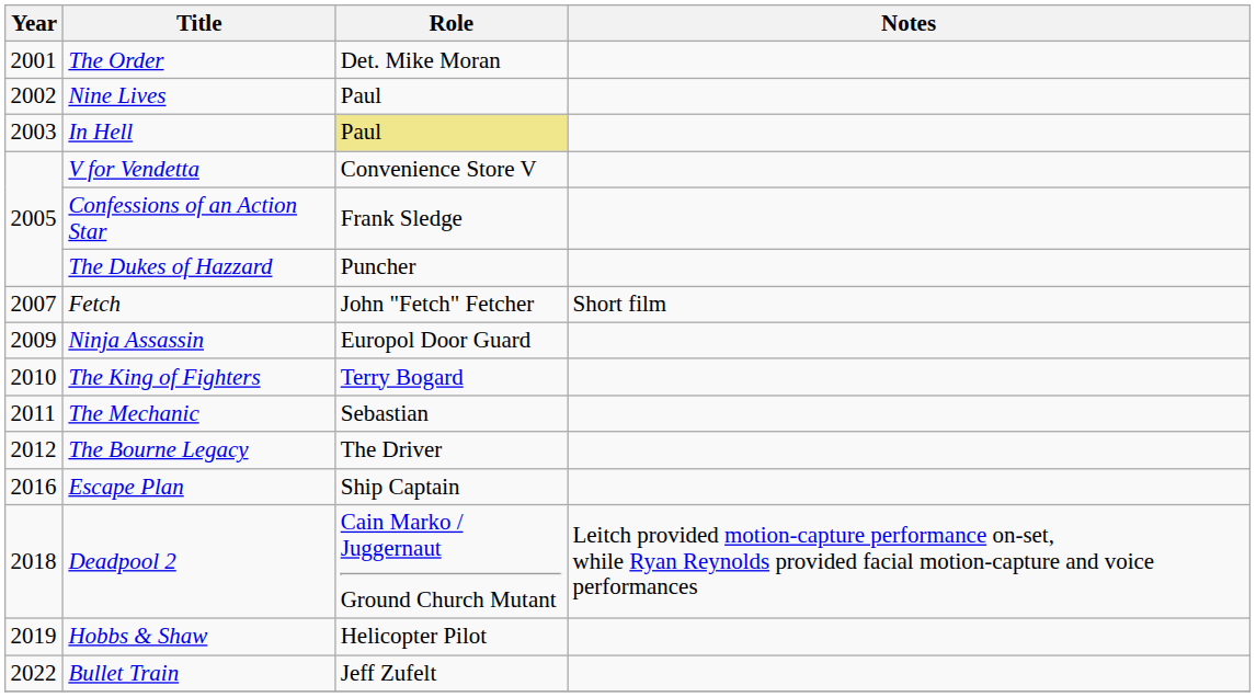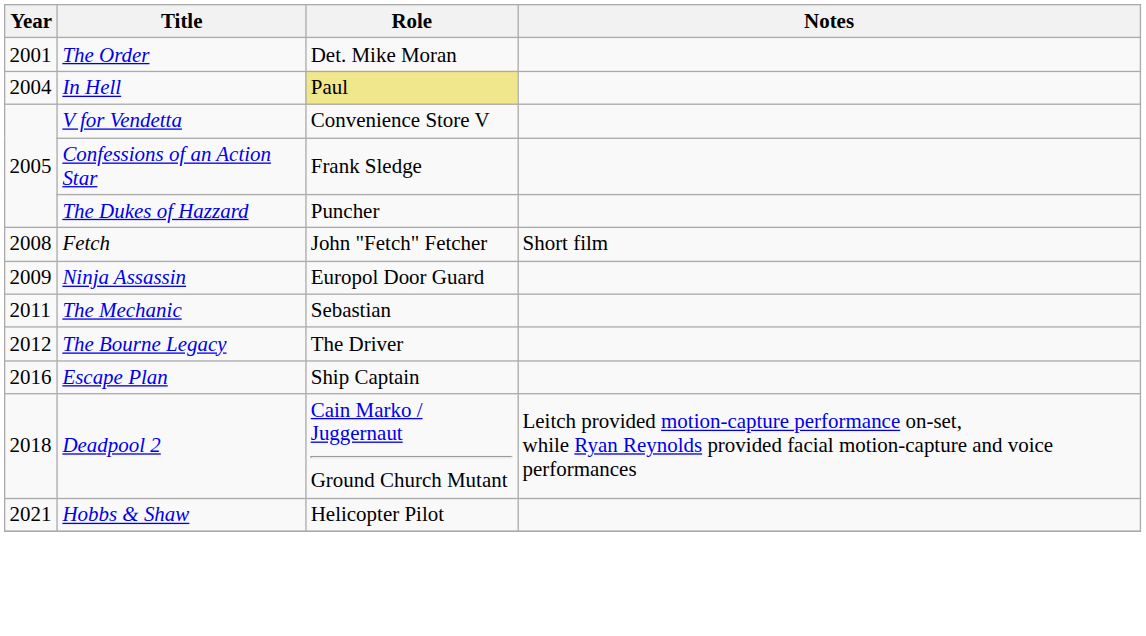 <table class="wikitable">
 <tr>
 <th style="width:33px;">Year</th>
 <th>Title</th>
 <th>Role</th>
 <th scope="col">Notes</th>
 </tr>
 <tr>
 <td>2001</td>
 <td><em><a href='#'>The Order</a></em></td>
 <td>Det. Mike Moran</td>
 <td></td>
 </tr>
 <tr>
-<td>2002</td>
-<td><em><a href='#'>Nine Lives</a></em></td>
-<td>Paul</td>
-<td></td>
-</tr>
-<tr>
-<td>2003</td>
+<td>2004</td>
 <td><em><a href='#'>In Hell</a></em></td>
 <td style="background: khaki;">Paul</td>
 <td></td>
 </tr>
 <tr>
 <td rowspan="3">2005</td>
 <td><em><a href='#'>V for Vendetta</a></em></td>
 <td>Convenience Store V</td>
 <td></td>
 </tr>
 <tr>
 <td><em><a href='#'>Confessions of an Action Star</a></em></td>
 <td>Frank Sledge</td>
 <td></td>
 </tr>
 <tr>
 <td><em><a href='#'>The Dukes of Hazzard</a></em></td>
 <td>Puncher</td>
 <td></td>
 </tr>
 <tr>
-<td>2007</td>
+<td>2008</td>
 <td><em>Fetch</em></td>
 <td>John "Fetch" Fetcher</td>
 <td>Short film</td>
 </tr>
 <tr>
 <td>2009</td>
 <td><em><a href='#'>Ninja Assassin</a></em></td>
 <td>Europol Door Guard</td>
-<td></td>
-</tr>
-<tr>
-<td>2010</td>
-<td><em><a href='#'>The King of Fighters</a></em></td>
-<td><a href='#'>Terry Bogard</a></td>
 <td></td>
 </tr>
 <tr>
 <td>2011</td>
 <td><em><a href='#'>The Mechanic</a></em></td>
 <td>Sebastian</td>
 <td></td>
 </tr>
 <tr>
 <td>2012</td>
 <td><em><a href='#'>The Bourne Legacy</a></em></td>
 <td>The Driver</td>
 <td></td>
 </tr>
 <tr>
 <td>2016</td>
 <td><em><a href='#'>Escape Plan</a></em></td>
 <td>Ship Captain</td>
 <td></td>
 </tr>
 <tr>
 <td>2018</td>
 <td><em><a href='#'>Deadpool 2</a></em></td>
 <td><a href='#'>Cain Marko / Juggernaut</a><hr> Ground Church Mutant</td>
 <td>Leitch provided <a href='#'>motion-capture performance</a> on-set,<br>while <a href='#'>Ryan Reynolds</a> provided facial motion-capture and voice performances</td>
 </tr>
 <tr>
-<td>2019</td>
+<td>2021</td>
 <td><em><a href='#'>Hobbs & Shaw</a></em></td>
 <td>Helicopter Pilot</td>
 <td></td>
 </tr>
 <tr>
-<td>2022</td>
-<td><em><a href='#'>Bullet Train</a></em></td>
-<td>Jeff Zufelt</td>
-<td></td>
-</tr>
-<tr>
 </tr>
 </table>
